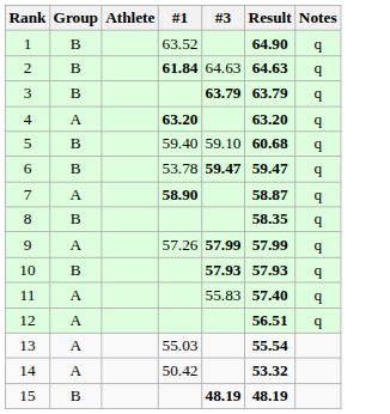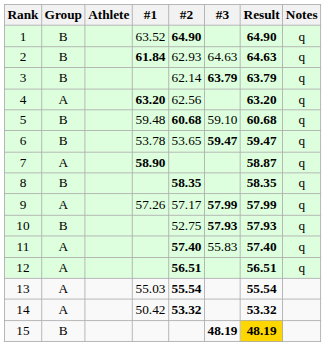 <table class="wikitable sortable" style="text-align:center">
 <tr>
 <th>Rank</th>
 <th>Group</th>
 <th>Athlete</th>
 <th>#1</th>
+<th>#2</th>
 <th>#3</th>
 <th>Result</th>
 <th>Notes</th>
 </tr>
 <tr bgcolor=ddffdd>
 <td>1</td>
 <td>B</td>
 <td align="left"></td>
 <td>63.52</td>
+<td><strong>64.90</strong></td>
 <td></td>
 <td><strong>64.90</strong></td>
 <td>q</td>
 </tr>
 <tr bgcolor=ddffdd>
 <td>2</td>
 <td>B</td>
 <td align="left"></td>
 <td><strong>61.84</strong></td>
+<td>62.93</td>
 <td>64.63</td>
 <td><strong>64.63</strong></td>
 <td>q</td>
 </tr>
 <tr bgcolor=ddffdd>
 <td>3</td>
 <td>B</td>
 <td align="left"></td>
 <td></td>
+<td>62.14</td>
 <td><strong>63.79</strong></td>
 <td><strong>63.79</strong></td>
 <td>q</td>
 </tr>
 <tr bgcolor=ddffdd>
 <td>4</td>
 <td>A</td>
 <td align="left"></td>
 <td><strong>63.20</strong></td>
+<td>62.56</td>
 <td></td>
 <td><strong>63.20</strong></td>
 <td>q</td>
 </tr>
 <tr bgcolor=ddffdd>
 <td>5</td>
 <td>B</td>
 <td align="left"></td>
-<td>59.40</td>
+<td>59.48</td>
+<td><strong>60.68</strong></td>
 <td>59.10</td>
 <td><strong>60.68</strong></td>
 <td>q</td>
 </tr>
 <tr bgcolor=ddffdd>
 <td>6</td>
 <td>B</td>
 <td align="left"></td>
 <td>53.78</td>
+<td>53.65</td>
 <td><strong>59.47</strong></td>
 <td><strong>59.47</strong></td>
 <td>q</td>
 </tr>
 <tr bgcolor=ddffdd>
 <td>7</td>
 <td>A</td>
 <td align="left"></td>
 <td><strong>58.90</strong></td>
 <td></td>
+<td></td>
 <td><strong>58.87</strong></td>
 <td>q</td>
 </tr>
 <tr bgcolor=ddffdd>
 <td>8</td>
 <td>B</td>
 <td align="left"></td>
 <td></td>
+<td><strong>58.35</strong></td>
 <td></td>
 <td><strong>58.35</strong></td>
 <td>q</td>
 </tr>
 <tr bgcolor=ddffdd>
 <td>9</td>
 <td>A</td>
 <td align="left"></td>
 <td>57.26</td>
+<td>57.17</td>
 <td><strong>57.99</strong></td>
 <td><strong>57.99</strong></td>
 <td>q</td>
 </tr>
 <tr bgcolor=ddffdd>
 <td>10</td>
 <td>B</td>
 <td align="left"></td>
 <td></td>
+<td>52.75</td>
 <td><strong>57.93</strong></td>
 <td><strong>57.93</strong></td>
 <td>q</td>
 </tr>
 <tr bgcolor=ddffdd>
 <td>11</td>
 <td>A</td>
 <td align="left"></td>
 <td></td>
+<td><strong>57.40</strong></td>
 <td>55.83</td>
 <td><strong>57.40</strong></td>
 <td>q</td>
 </tr>
 <tr bgcolor=ddffdd>
 <td>12</td>
 <td>A</td>
 <td align="left"></td>
 <td></td>
+<td><strong>56.51</strong></td>
 <td></td>
 <td><strong>56.51</strong></td>
 <td>q</td>
 </tr>
 <tr>
 <td>13</td>
 <td>A</td>
 <td align="left"></td>
 <td>55.03</td>
+<td><strong>55.54</strong></td>
 <td></td>
 <td><strong>55.54</strong></td>
 <td></td>
 </tr>
 <tr>
 <td>14</td>
 <td>A</td>
 <td align="left"></td>
 <td>50.42</td>
+<td><strong>53.32</strong></td>
 <td></td>
 <td><strong>53.32</strong></td>
 <td></td>
 </tr>
 <tr>
 <td>15</td>
 <td>B</td>
 <td align="left"></td>
 <td></td>
+<td></td>
 <td><strong>48.19</strong></td>
-<td><strong>48.19</strong></td>
+<td style="background: gold;"><strong>48.19</strong></td>
 <td></td>
 </tr>
 </table>
